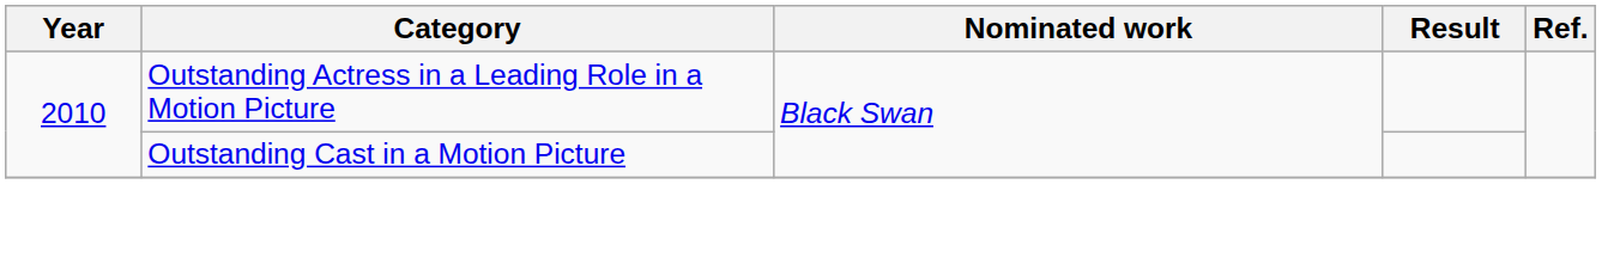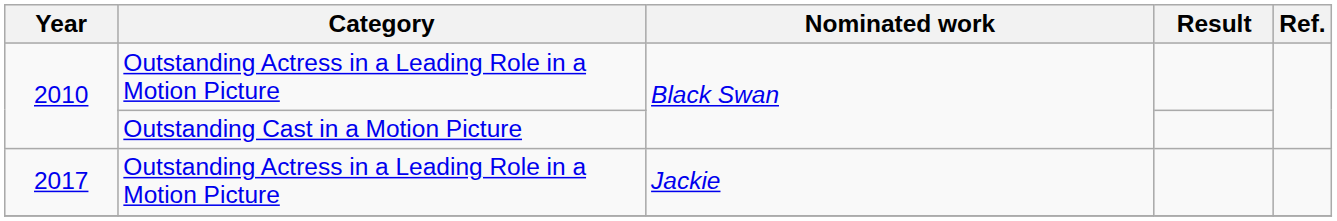 <table class=wikitable>
 <tr>
 <th scope="col" style="width:5em;">Year</th>
 <th scope="col" style="width:28em;">Category</th>
 <th scope="col" style="width:27em;">Nominated work</th>
 <th scope="col" style="width:5em;">Result</th>
 <th>Ref.</th>
 </tr>
 <tr>
 <td style="text-align:center;", rowspan="2" scope="row"><a href='#'>2010</a></td>
 <td><a href='#'>Outstanding Actress in a Leading Role in a Motion Picture</a></td>
 <td rowspan="2"><em><a href='#'>Black Swan</a></em></td>
 <td></td>
 <td rowspan="2" style="text-align:center;"></td>
 </tr>
 <tr>
 <td rowspan="1" scope="row"><a href='#'>Outstanding Cast in a Motion Picture</a></td>
 <td></td>
 </tr>
 <tr>
+<td style="text-align:center;"><a href='#'>2017</a></td>
+<td><a href='#'>Outstanding Actress in a Leading Role in a Motion Picture</a></td>
+<td><em><a href='#'>Jackie</a></em></td>
+<td></td>
+<td style="text-align:center;"></td>
+</tr>
+<tr>
 </tr>
 </table>
